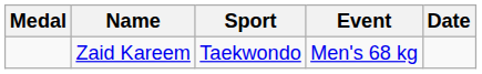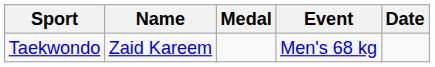 <table class="wikitable sortable" style="font-size: 95%;">
 <tr>
+<th>Sport</th>
+<th>Name</th>
 <th>Medal</th>
-<th>Name</th>
-<th>Sport</th>
 <th>Event</th>
 <th>Date</th>
 </tr>
 <tr>
+<td><a href='#'>Taekwondo</a></td>
+<td><a href='#'>Zaid Kareem</a></td>
 <td></td>
-<td><a href='#'>Zaid Kareem</a></td>
-<td><a href='#'>Taekwondo</a></td>
 <td><a href='#'>Men's 68 kg</a></td>
 <td></td>
 </tr>
 </table>
